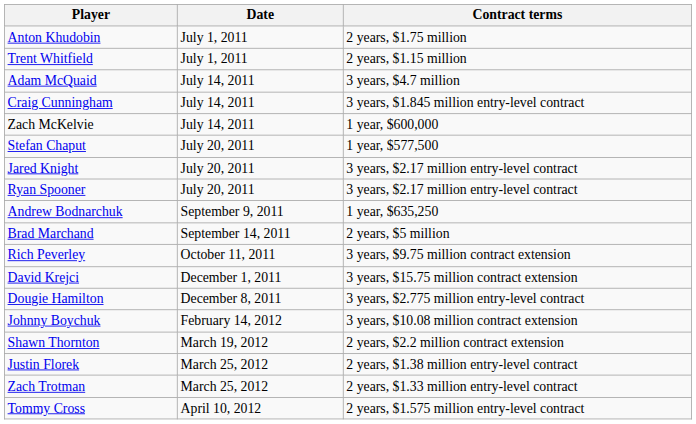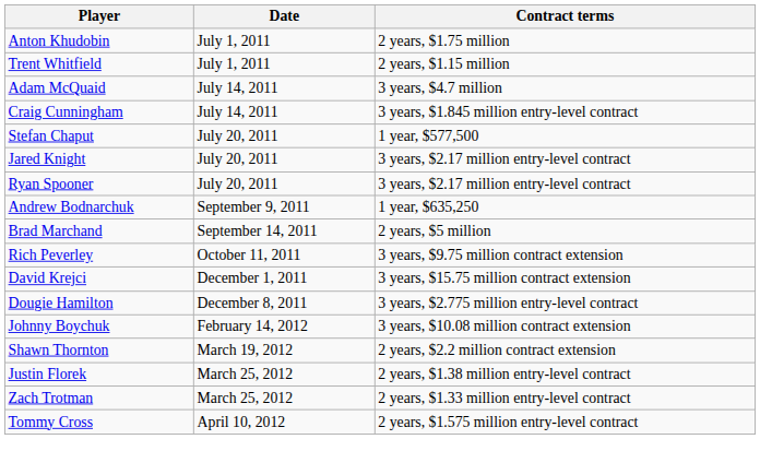 <table class="wikitable" style="border-collapse: collapse; width: 50em; padding: 3;">
 <tr>
 <th>Player</th>
 <th>Date</th>
 <th>Contract terms</th>
 </tr>
 <tr>
 <td><a href='#'>Anton Khudobin</a></td>
 <td>July 1, 2011</td>
 <td>2 years, $1.75 million</td>
 </tr>
 <tr>
 <td><a href='#'>Trent Whitfield</a></td>
 <td>July 1, 2011</td>
 <td>2 years, $1.15 million</td>
 </tr>
 <tr>
 <td><a href='#'>Adam McQuaid</a></td>
 <td>July 14, 2011</td>
 <td>3 years, $4.7 million</td>
 </tr>
 <tr>
 <td><a href='#'>Craig Cunningham</a></td>
 <td>July 14, 2011</td>
 <td>3 years, $1.845 million entry-level contract</td>
-</tr>
-<tr>
-<td>Zach McKelvie</td>
-<td>July 14, 2011</td>
-<td>1 year, $600,000</td>
 </tr>
 <tr>
 <td><a href='#'>Stefan Chaput</a></td>
 <td>July 20, 2011</td>
 <td>1 year, $577,500</td>
 </tr>
 <tr>
 <td><a href='#'>Jared Knight</a></td>
 <td>July 20, 2011</td>
 <td>3 years, $2.17 million entry-level contract</td>
 </tr>
 <tr>
 <td><a href='#'>Ryan Spooner</a></td>
 <td>July 20, 2011</td>
 <td>3 years, $2.17 million entry-level contract</td>
 </tr>
 <tr>
 <td><a href='#'>Andrew Bodnarchuk</a></td>
 <td>September 9, 2011</td>
 <td>1 year, $635,250</td>
 </tr>
 <tr>
 <td><a href='#'>Brad Marchand</a></td>
 <td>September 14, 2011</td>
 <td>2 years, $5 million</td>
 </tr>
 <tr>
 <td><a href='#'>Rich Peverley</a></td>
 <td>October 11, 2011</td>
 <td>3 years, $9.75 million contract extension</td>
 </tr>
 <tr>
 <td><a href='#'>David Krejci</a></td>
 <td>December 1, 2011</td>
 <td>3 years, $15.75 million contract extension</td>
 </tr>
 <tr>
 <td><a href='#'>Dougie Hamilton</a></td>
 <td>December 8, 2011</td>
 <td>3 years, $2.775 million entry-level contract</td>
 </tr>
 <tr>
 <td><a href='#'>Johnny Boychuk</a></td>
 <td>February 14, 2012</td>
 <td>3 years, $10.08 million contract extension</td>
 </tr>
 <tr>
 <td><a href='#'>Shawn Thornton</a></td>
 <td>March 19, 2012</td>
 <td>2 years, $2.2 million contract extension</td>
 </tr>
 <tr>
 <td><a href='#'>Justin Florek</a></td>
 <td>March 25, 2012</td>
 <td>2 years, $1.38 million entry-level contract</td>
 </tr>
 <tr>
 <td><a href='#'>Zach Trotman</a></td>
 <td>March 25, 2012</td>
 <td>2 years, $1.33 million entry-level contract</td>
 </tr>
 <tr>
 <td><a href='#'>Tommy Cross</a></td>
 <td>April 10, 2012</td>
 <td>2 years, $1.575 million entry-level contract<br></td>
 </tr>
 </table>
